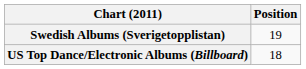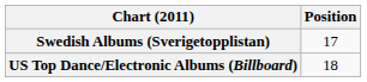 <table class="wikitable sortable plainrowheaders" style="text-align:center">
 <tr>
 <th scope="col">Chart (2011)</th>
 <th scope="col">Position</th>
 </tr>
 <tr>
 <th scope="row">Swedish Albums (Sverigetopplistan)</th>
-<td>19</td>
+<td>17</td>
 </tr>
 <tr>
 <th scope="row">US Top Dance/Electronic Albums (<em>Billboard</em>)</th>
 <td>18</td>
 </tr>
 </table>
